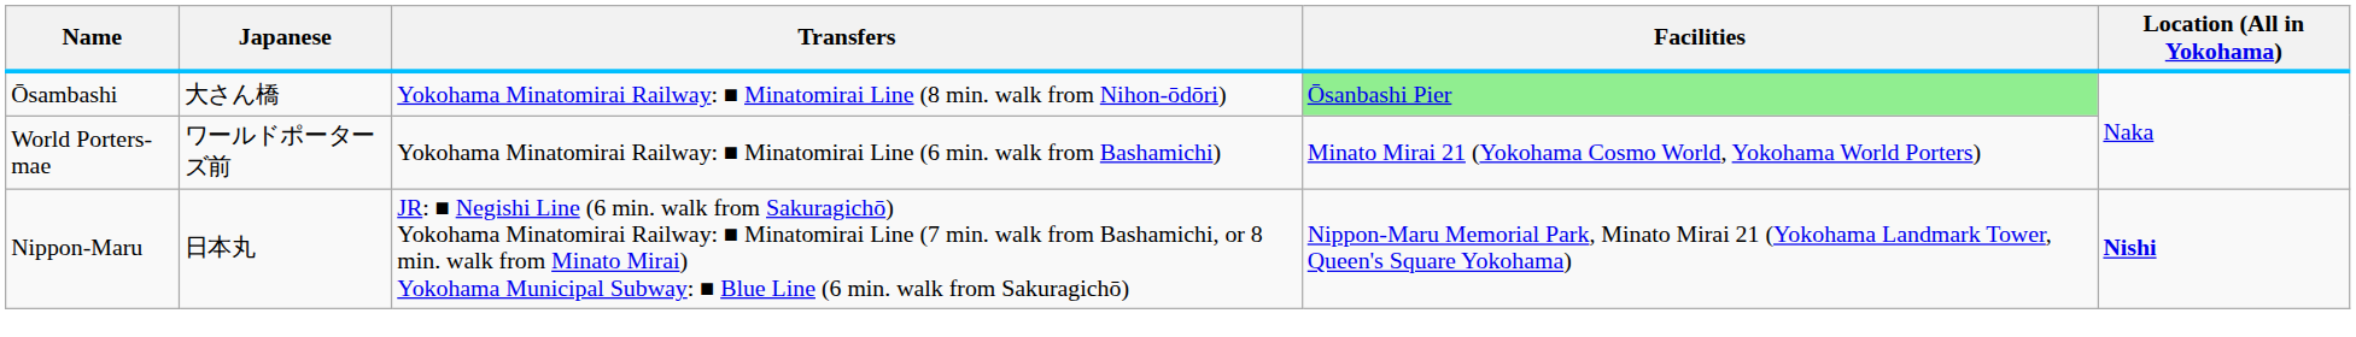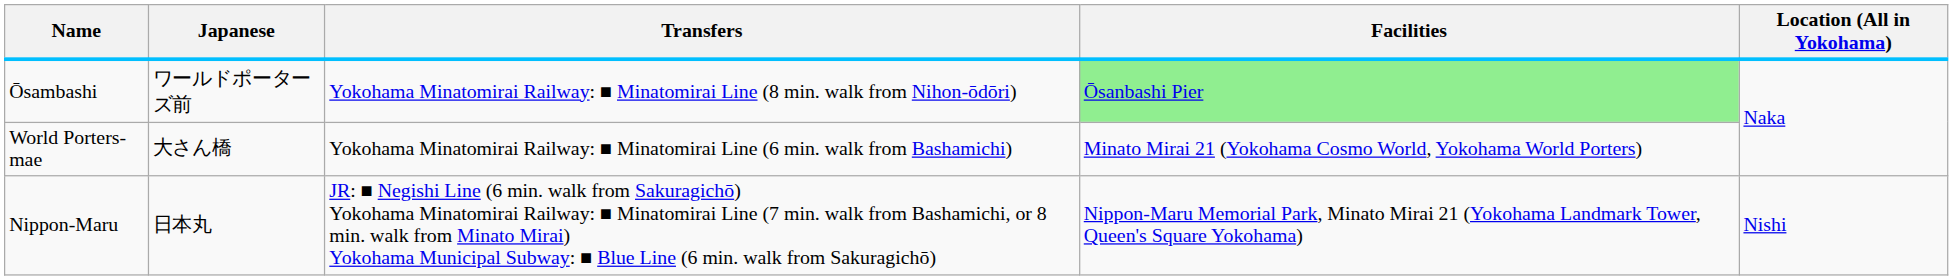 <table class="wikitable">
 <tr style="border-bottom:deepskyblue solid 3px;">
 <th>Name</th>
 <th>Japanese</th>
 <th>Transfers</th>
 <th>Facilities</th>
 <th>Location (All in <a href='#'>Yokohama</a>)</th>
 </tr>
 <tr>
 <td>Ōsambashi</td>
-<td>大さん橋</td>
+<td>ワールドポーターズ前</td>
 <td><a href='#'>Yokohama Minatomirai Railway</a>: <span>■</span> <a href='#'>Minatomirai Line</a> (8 min. walk from <a href='#'>Nihon-ōdōri</a>)</td>
 <td style="background: lightgreen;"><a href='#'>Ōsanbashi Pier</a></td>
 <td rowspan=2><a href='#'>Naka</a></td>
 </tr>
 <tr>
 <td>World Porters-mae</td>
-<td>ワールドポーターズ前</td>
+<td>大さん橋</td>
 <td>Yokohama Minatomirai Railway: <span>■</span> Minatomirai Line (6 min. walk from <a href='#'>Bashamichi</a>)</td>
 <td><a href='#'>Minato Mirai 21</a> (<a href='#'>Yokohama Cosmo World</a>, <a href='#'>Yokohama World Porters</a>)</td>
 </tr>
 <tr>
 <td>Nippon-Maru</td>
 <td>日本丸</td>
 <td><a href='#'>JR</a>: <span>■</span> <a href='#'>Negishi Line</a> (6 min. walk from <a href='#'>Sakuragichō</a>)<br>Yokohama Minatomirai Railway: <span>■</span> Minatomirai Line (7 min. walk from Bashamichi, or 8 min. walk from <a href='#'>Minato Mirai</a>)<br><a href='#'>Yokohama Municipal Subway</a>: <span>■</span> <a href='#'>Blue Line</a> (6 min. walk from Sakuragichō)</td>
 <td><a href='#'>Nippon-Maru Memorial Park</a>, Minato Mirai 21 (<a href='#'>Yokohama Landmark Tower</a>, <a href='#'>Queen's Square Yokohama</a>)</td>
-<td><strong><a href='#'>Nishi</a></strong></td>
+<td><a href='#'>Nishi</a></td>
 </tr>
 </table>
